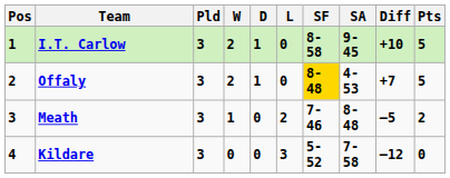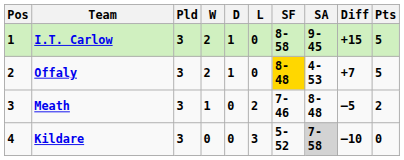 <table class="wikitable" style="text-align: centre;">
 <tr>
 <th width=20>Pos</th>
 <th width=150>Team</th>
 <th width=20>Pld</th>
 <th width=20>W</th>
 <th width=20>D</th>
 <th width=20>L</th>
 <th width=30>SF</th>
 <th width=30>SA</th>
 <th width=20>Diff</th>
 <th width=20>Pts</th>
 </tr>
 <tr style="background:#D0F0C0;">
 <td><strong>1</strong></td>
 <td align=left><strong>  <a href='#'>I.T. Carlow</a> </strong></td>
 <td><strong>3</strong></td>
 <td><strong>2</strong></td>
 <td><strong>1</strong></td>
 <td><strong>0</strong></td>
 <td><strong>8-58</strong></td>
 <td><strong>9-45</strong></td>
-<td><strong>+10</strong></td>
+<td><strong>+15</strong></td>
 <td><strong>5</strong></td>
 </tr>
 <tr>
 <td><strong>2</strong></td>
 <td align=left><strong>  <a href='#'>Offaly</a> </strong></td>
 <td><strong>3</strong></td>
 <td><strong>2</strong></td>
 <td><strong>1</strong></td>
 <td><strong>0</strong></td>
 <td style="background: gold;"><strong>8-48</strong></td>
 <td><strong>4-53</strong></td>
 <td><strong>+7</strong></td>
 <td><strong>5</strong></td>
 </tr>
 <tr>
 <td><strong>3</strong></td>
 <td align=left><strong>  <a href='#'>Meath</a> </strong></td>
 <td><strong>3</strong></td>
 <td><strong>1</strong></td>
 <td><strong>0</strong></td>
 <td><strong>2</strong></td>
 <td><strong>7-46</strong></td>
 <td><strong>8-48</strong></td>
 <td><strong>–5</strong></td>
 <td><strong>2</strong></td>
 </tr>
 <tr>
 <td><strong>4</strong></td>
 <td align=left><strong>  <a href='#'>Kildare</a> </strong></td>
 <td><strong>3</strong></td>
 <td><strong>0</strong></td>
 <td><strong>0</strong></td>
 <td><strong>3</strong></td>
 <td><strong>5-52</strong></td>
-<td><strong>7-58</strong></td>
-<td><strong>–12</strong></td>
+<td style="background: lightgrey;"><strong>7-58</strong></td>
+<td><strong>–10</strong></td>
 <td><strong>0</strong></td>
 </tr>
 </table>
